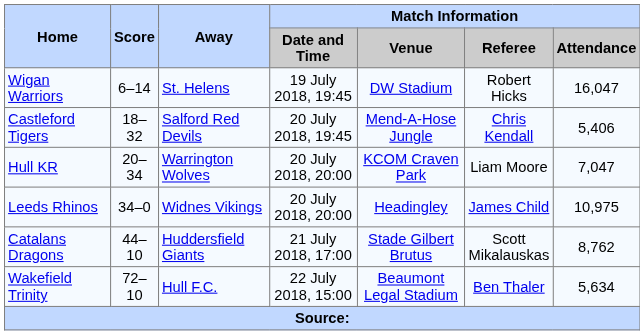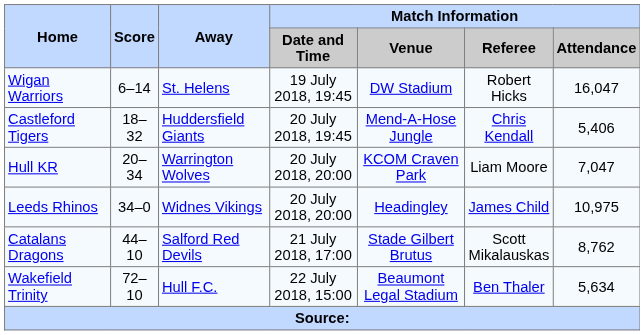 <table border=1 style="border-collapse:collapse; font-size:90%; text-align:center;" cellpadding=3 cellspacing=0 width=100%>
 <tr bgcolor=#C1D8FF>
 <th rowspan=2 width=19%>Home</th>
 <th rowspan=2 width=6%>Score</th>
 <th rowspan=2 width=19%>Away</th>
 <th colspan=4>Match Information</th>
 </tr>
 <tr bgcolor=#CCCCCC>
 <th width=17%>Date and Time</th>
 <th width=19%>Venue</th>
 <th width=13%>Referee</th>
 <th width=7%>Attendance</th>
 </tr>
 <tr bgcolor=#F5FAFF>
 <td align=left> <a href='#'>Wigan Warriors</a></td>
 <td>6–14</td>
 <td align=left> <a href='#'>St. Helens</a></td>
 <td>19 July 2018, 19:45</td>
 <td><a href='#'>DW Stadium</a></td>
 <td>Robert Hicks</td>
 <td>16,047</td>
 </tr>
 <tr bgcolor=#F5FAFF>
 <td align=left> <a href='#'>Castleford Tigers</a></td>
 <td>18–32</td>
-<td align=left> <a href='#'>Salford Red Devils</a></td>
+<td align=left> <a href='#'>Huddersfield Giants</a></td>
 <td>20 July 2018, 19:45</td>
 <td><a href='#'>Mend-A-Hose Jungle</a></td>
 <td><a href='#'>Chris Kendall</a></td>
 <td>5,406</td>
 </tr>
 <tr bgcolor=#F5FAFF>
 <td align=left> <a href='#'>Hull KR</a></td>
 <td>20–34</td>
 <td align=left> <a href='#'>Warrington Wolves</a></td>
 <td>20 July 2018, 20:00</td>
 <td><a href='#'>KCOM Craven Park</a></td>
 <td>Liam Moore</td>
 <td>7,047</td>
 </tr>
 <tr bgcolor=#F5FAFF>
 <td align=left> <a href='#'>Leeds Rhinos</a></td>
 <td>34–0</td>
 <td align=left> <a href='#'>Widnes Vikings</a></td>
 <td>20 July 2018, 20:00</td>
 <td><a href='#'>Headingley</a></td>
 <td><a href='#'>James Child</a></td>
 <td>10,975</td>
 </tr>
 <tr bgcolor=#F5FAFF>
 <td align=left> <a href='#'>Catalans Dragons</a></td>
 <td>44–10</td>
-<td align=left> <a href='#'>Huddersfield Giants</a></td>
+<td align=left> <a href='#'>Salford Red Devils</a></td>
 <td>21 July 2018, 17:00</td>
 <td><a href='#'>Stade Gilbert Brutus</a></td>
 <td>Scott Mikalauskas</td>
 <td>8,762</td>
 </tr>
 <tr bgcolor=#F5FAFF>
 <td align=left> <a href='#'>Wakefield Trinity</a></td>
 <td>72–10</td>
 <td align=left> <a href='#'>Hull F.C.</a></td>
 <td>22 July 2018, 15:00</td>
 <td><a href='#'>Beaumont Legal Stadium</a></td>
 <td><a href='#'>Ben Thaler</a></td>
 <td>5,634</td>
 </tr>
 <tr style="background:#c1d8ff;">
 <th colspan=7>Source:</th>
 </tr>
 </table>
